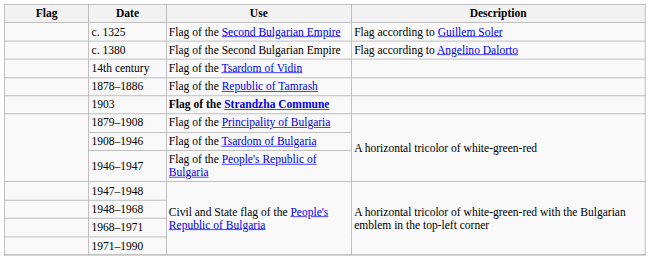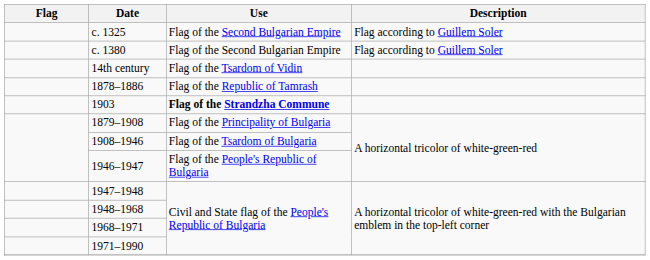 <table class="wikitable" style="background:#f9f9f9">
 <tr>
 <th style="width:110px">Flag</th>
 <th style="width:100px">Date</th>
 <th style="width:250px">Use</th>
 <th style="width:400px">Description</th>
 </tr>
 <tr>
 <td></td>
 <td>c. 1325</td>
 <td>Flag of the <a href='#'>Second Bulgarian Empire</a></td>
 <td>Flag according to <a href='#'>Guillem Soler</a></td>
 </tr>
 <tr>
 <td></td>
 <td>c. 1380</td>
 <td>Flag of the Second Bulgarian Empire</td>
-<td>Flag according to <a href='#'>Angelino Dalorto</a></td>
+<td>Flag according to <a href='#'>Guillem Soler</a></td>
 </tr>
 <tr>
 <td></td>
 <td>14th century</td>
 <td>Flag of the <a href='#'>Tsardom of Vidin</a></td>
 <td></td>
 </tr>
 <tr>
 <td></td>
 <td>1878–1886</td>
 <td>Flag of the <a href='#'>Republic of Tamrash</a></td>
 <td></td>
 </tr>
 <tr>
 <td></td>
 <td>1903</td>
 <td><strong>Flag of the <a href='#'>Strandzha Commune</a></strong></td>
 <td></td>
 </tr>
 <tr>
 <td rowspan="3"></td>
 <td>1879–1908</td>
 <td>Flag of the <a href='#'>Principality of Bulgaria</a></td>
 <td rowspan="3">A horizontal tricolor of white-green-red</td>
 </tr>
 <tr>
 <td>1908–1946</td>
 <td>Flag of the <a href='#'>Tsardom of Bulgaria</a></td>
 </tr>
 <tr>
 <td>1946–1947</td>
 <td>Flag of the <a href='#'>People's Republic of Bulgaria</a></td>
 </tr>
 <tr>
 <td></td>
 <td>1947–1948</td>
 <td rowspan="4">Civil and State flag of the <a href='#'>People's Republic of Bulgaria</a></td>
 <td rowspan="4">A horizontal tricolor of white-green-red with the Bulgarian emblem in the top-left corner</td>
 </tr>
 <tr>
 <td></td>
 <td>1948–1968</td>
 </tr>
 <tr>
 <td></td>
 <td>1968–1971</td>
 </tr>
 <tr>
 <td></td>
 <td>1971–1990</td>
 </tr>
 <tr>
 </tr>
 </table>
